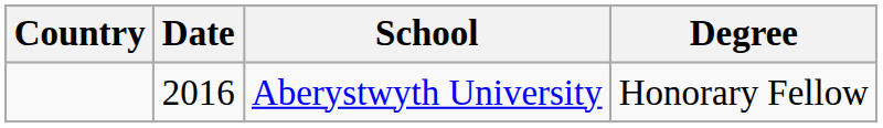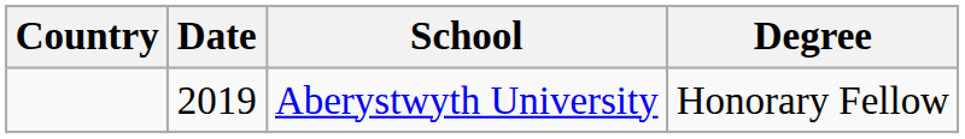 <table class="wikitable">
 <tr>
 <th scope="col">Country</th>
 <th scope="col">Date</th>
 <th scope="col">School</th>
 <th scope="col">Degree</th>
 </tr>
 <tr>
 <td></td>
-<td>2016</td>
+<td>2019</td>
 <td><a href='#'>Aberystwyth University</a></td>
 <td>Honorary Fellow</td>
 </tr>
 </table>
